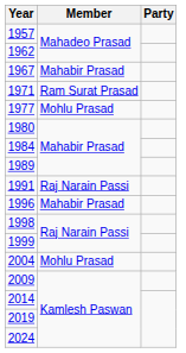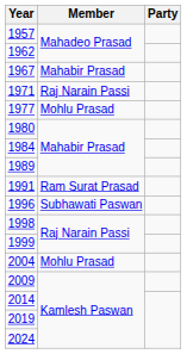 <table class="wikitable sortable">
 <tr>
 <th>Year</th>
 <th>Member</th>
 <th colspan="2">Party</th>
 </tr>
 <tr>
 <td><a href='#'>1957</a></td>
 <td rowspan="2"><a href='#'>Mahadeo Prasad</a></td>
 <td></td>
 </tr>
 <tr>
 <td><a href='#'>1962</a></td>
 </tr>
 <tr>
 <td><a href='#'>1967</a></td>
 <td><a href='#'>Mahabir Prasad</a></td>
 <td></td>
 </tr>
 <tr>
 <td><a href='#'>1971</a></td>
-<td><a href='#'>Ram Surat Prasad</a></td>
+<td><a href='#'>Raj Narain Passi</a></td>
 <td></td>
 </tr>
 <tr>
 <td><a href='#'>1977</a></td>
 <td><a href='#'>Mohlu Prasad</a></td>
 <td></td>
 </tr>
 <tr>
 <td><a href='#'>1980</a></td>
 <td rowspan="3"><a href='#'>Mahabir Prasad</a></td>
 <td></td>
 </tr>
 <tr>
 <td><a href='#'>1984</a></td>
 <td></td>
 </tr>
 <tr>
 <td><a href='#'>1989</a></td>
 </tr>
 <tr>
 <td><a href='#'>1991</a></td>
-<td><a href='#'>Raj Narain Passi</a></td>
+<td><a href='#'>Ram Surat Prasad</a></td>
 <td></td>
 </tr>
 <tr>
 <td><a href='#'>1996</a></td>
-<td><a href='#'>Mahabir Prasad</a></td>
+<td><a href='#'>Subhawati Paswan</a></td>
 <td></td>
 </tr>
 <tr>
 <td><a href='#'>1998</a></td>
 <td rowspan="2"><a href='#'>Raj Narain Passi</a></td>
 <td></td>
 </tr>
 <tr>
 <td><a href='#'>1999</a></td>
 </tr>
 <tr>
 <td><a href='#'>2004</a></td>
 <td><a href='#'>Mohlu Prasad</a></td>
 <td></td>
 </tr>
 <tr>
 <td><a href='#'>2009</a></td>
 <td rowspan="4"><a href='#'>Kamlesh Paswan</a></td>
 <td></td>
 </tr>
 <tr>
 <td><a href='#'>2014</a></td>
 </tr>
 <tr>
 <td><a href='#'>2019</a></td>
 </tr>
 <tr>
 <td><a href='#'>2024</a></td>
 </tr>
 </table>
